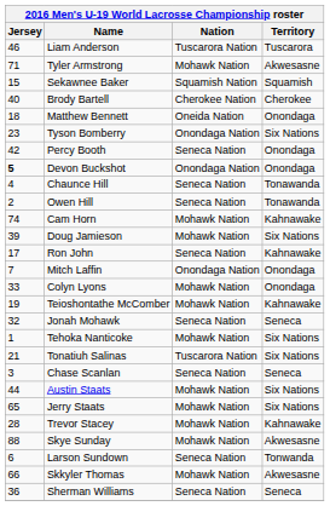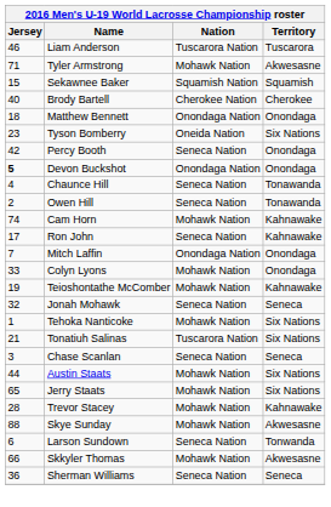 <table class="wikitable collapsible collapsed" style="font-size: 90%">
 <tr>
 <th colspan="4"><a href='#'>2016 Men's U-19 World Lacrosse Championship</a> roster</th>
 </tr>
 <tr>
 <th>Jersey</th>
 <th>Name</th>
 <th>Nation</th>
 <th>Territory</th>
 </tr>
 <tr>
 <td>46</td>
 <td>Liam Anderson</td>
 <td>Tuscarora Nation</td>
 <td>Tuscarora</td>
 </tr>
 <tr>
 <td>71</td>
 <td>Tyler Armstrong</td>
 <td>Mohawk Nation</td>
 <td>Akwesasne</td>
 </tr>
 <tr>
 <td>15</td>
 <td>Sekawnee Baker</td>
 <td>Squamish Nation</td>
 <td>Squamish</td>
 </tr>
 <tr>
 <td>40</td>
 <td>Brody Bartell</td>
 <td>Cherokee Nation</td>
 <td>Cherokee</td>
 </tr>
 <tr>
 <td>18</td>
 <td>Matthew Bennett</td>
-<td>Oneida Nation</td>
+<td>Onondaga Nation</td>
 <td>Onondaga</td>
 </tr>
 <tr>
 <td>23</td>
 <td>Tyson Bomberry</td>
-<td>Onondaga Nation</td>
+<td>Oneida Nation</td>
 <td>Six Nations</td>
 </tr>
 <tr>
 <td>42</td>
 <td>Percy Booth</td>
 <td>Seneca Nation</td>
 <td>Onondaga</td>
 </tr>
 <tr>
 <td><strong>5</strong></td>
 <td>Devon Buckshot</td>
 <td>Onondaga Nation</td>
 <td>Onondaga</td>
 </tr>
 <tr>
 <td>4</td>
 <td>Chaunce Hill</td>
 <td>Seneca Nation</td>
 <td>Tonawanda</td>
 </tr>
 <tr>
 <td>2</td>
 <td>Owen Hill</td>
 <td>Seneca Nation</td>
 <td>Tonawanda</td>
 </tr>
 <tr>
 <td>74</td>
 <td>Cam Horn</td>
 <td>Mohawk Nation</td>
 <td>Kahnawake</td>
-</tr>
-<tr>
-<td>39</td>
-<td>Doug Jamieson</td>
-<td>Mohawk Nation</td>
-<td>Six Nations</td>
 </tr>
 <tr>
 <td>17</td>
 <td>Ron John</td>
 <td>Seneca Nation</td>
 <td>Kahnawake</td>
 </tr>
 <tr>
 <td>7</td>
 <td>Mitch Laffin</td>
 <td>Onondaga Nation</td>
 <td>Onondaga</td>
 </tr>
 <tr>
 <td>33</td>
 <td>Colyn Lyons</td>
 <td>Mohawk Nation</td>
 <td>Onondaga</td>
 </tr>
 <tr>
 <td>19</td>
 <td>Teioshontathe McComber</td>
 <td>Mohawk Nation</td>
 <td>Kahnawake</td>
 </tr>
 <tr>
 <td>32</td>
 <td>Jonah Mohawk</td>
 <td>Seneca Nation</td>
 <td>Seneca</td>
 </tr>
 <tr>
 <td>1</td>
 <td>Tehoka Nanticoke</td>
 <td>Mohawk Nation</td>
 <td>Six Nations</td>
 </tr>
 <tr>
 <td>21</td>
 <td>Tonatiuh Salinas</td>
 <td>Tuscarora Nation</td>
 <td>Six Nations</td>
 </tr>
 <tr>
 <td>3</td>
 <td>Chase Scanlan</td>
 <td>Seneca Nation</td>
 <td>Seneca</td>
 </tr>
 <tr>
 <td>44</td>
 <td><a href='#'>Austin Staats</a></td>
 <td>Mohawk Nation</td>
 <td>Six Nations</td>
 </tr>
 <tr>
 <td>65</td>
 <td>Jerry Staats</td>
 <td>Mohawk Nation</td>
 <td>Six Nations</td>
 </tr>
 <tr>
 <td>28</td>
 <td>Trevor Stacey</td>
 <td>Mohawk Nation</td>
 <td>Kahnawake</td>
 </tr>
 <tr>
 <td>88</td>
 <td>Skye Sunday</td>
 <td>Mohawk Nation</td>
 <td>Akwesasne</td>
 </tr>
 <tr>
 <td>6</td>
 <td>Larson Sundown</td>
 <td>Seneca Nation</td>
 <td>Tonwanda</td>
 </tr>
 <tr>
 <td>66</td>
 <td>Skkyler Thomas</td>
 <td>Mohawk Nation</td>
 <td>Akwesasne</td>
 </tr>
 <tr>
 <td>36</td>
 <td>Sherman Williams</td>
 <td>Seneca Nation</td>
 <td>Seneca</td>
 </tr>
 <tr>
 </tr>
 </table>
